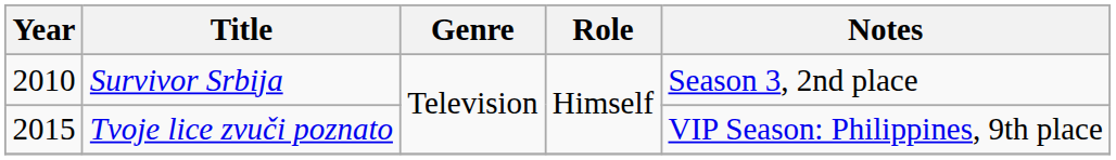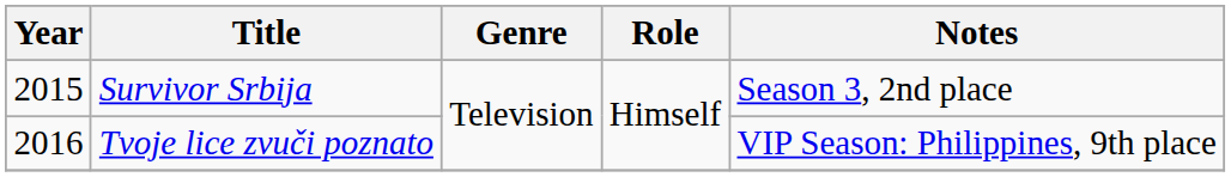 <table class="wikitable">
 <tr>
 <th>Year</th>
 <th>Title</th>
 <th>Genre</th>
 <th>Role</th>
 <th>Notes</th>
 </tr>
 <tr>
-<td>2010</td>
+<td>2015</td>
 <td><em><a href='#'>Survivor Srbija</a></em></td>
 <td rowspan="2">Television</td>
 <td rowspan="2">Himself</td>
 <td><a href='#'>Season 3</a>, 2nd place</td>
 </tr>
 <tr>
-<td>2015</td>
+<td>2016</td>
 <td><em><a href='#'>Tvoje lice zvuči poznato</a></em></td>
 <td><a href='#'>VIP Season: Philippines</a>, 9th place</td>
 </tr>
 <tr>
 </tr>
 </table>
